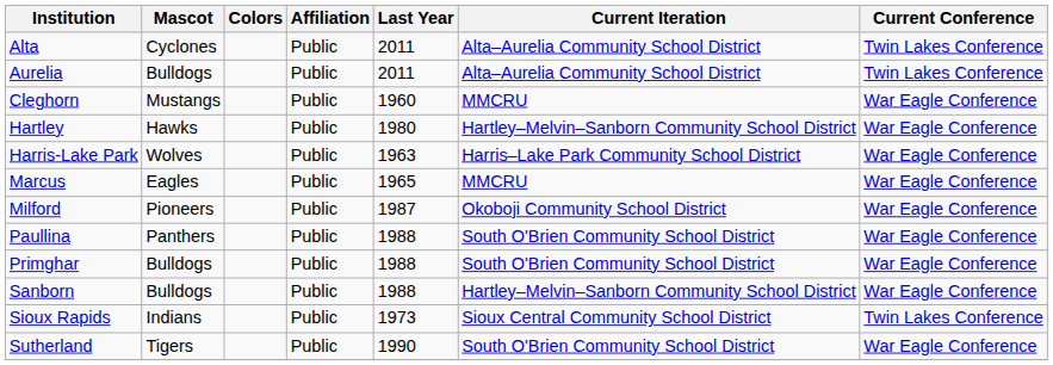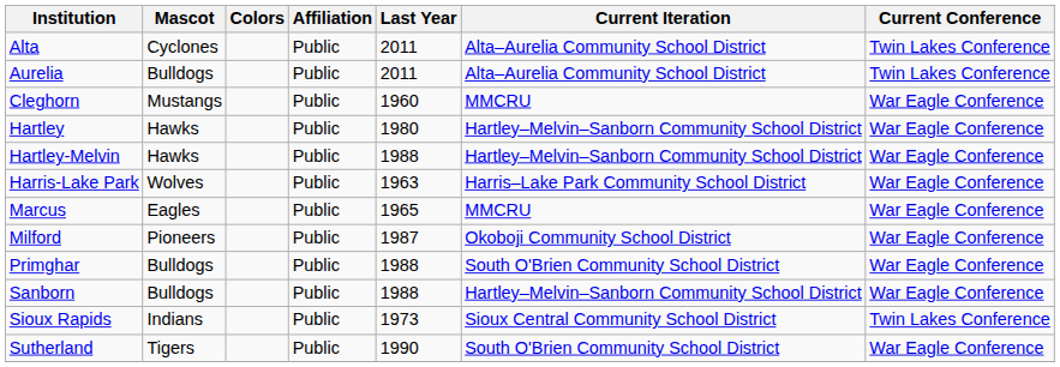 <table class="wikitable">
 <tr>
 <th>Institution</th>
 <th>Mascot</th>
 <th>Colors</th>
 <th>Affiliation</th>
 <th>Last Year</th>
 <th>Current Iteration</th>
 <th>Current Conference</th>
 </tr>
 <tr>
 <td><a href='#'>Alta</a></td>
 <td>Cyclones</td>
 <td> </td>
 <td>Public</td>
 <td>2011</td>
 <td><a href='#'>Alta–Aurelia Community School District</a></td>
 <td><a href='#'>Twin Lakes Conference</a></td>
 </tr>
 <tr>
 <td><a href='#'>Aurelia</a></td>
 <td>Bulldogs</td>
 <td>  </td>
 <td>Public</td>
 <td>2011</td>
 <td><a href='#'>Alta–Aurelia Community School District</a></td>
 <td><a href='#'>Twin Lakes Conference</a></td>
 </tr>
 <tr>
 <td><a href='#'>Cleghorn</a></td>
 <td>Mustangs</td>
 <td> </td>
 <td>Public</td>
 <td>1960</td>
 <td><a href='#'>MMCRU</a></td>
 <td><a href='#'>War Eagle Conference</a></td>
 </tr>
 <tr>
 <td><a href='#'>Hartley</a></td>
 <td>Hawks</td>
 <td> </td>
 <td>Public</td>
 <td>1980</td>
 <td><a href='#'>Hartley–Melvin–Sanborn Community School District</a></td>
 <td><a href='#'>War Eagle Conference</a></td>
 </tr>
 <tr>
+<td><a href='#'>Hartley-Melvin</a></td>
+<td>Hawks</td>
+<td> </td>
+<td>Public</td>
+<td>1988</td>
+<td><a href='#'>Hartley–Melvin–Sanborn Community School District</a></td>
+<td><a href='#'>War Eagle Conference</a></td>
+</tr>
+<tr>
 <td><a href='#'>Harris-Lake Park</a></td>
 <td>Wolves</td>
 <td> </td>
 <td>Public</td>
 <td>1963</td>
 <td><a href='#'>Harris–Lake Park Community School District</a></td>
 <td><a href='#'>War Eagle Conference</a></td>
 </tr>
 <tr>
 <td><a href='#'>Marcus</a></td>
 <td>Eagles</td>
 <td> </td>
 <td>Public</td>
 <td>1965</td>
 <td><a href='#'>MMCRU</a></td>
 <td><a href='#'>War Eagle Conference</a></td>
 </tr>
 <tr>
 <td><a href='#'>Milford</a></td>
 <td>Pioneers</td>
 <td> </td>
 <td>Public</td>
 <td>1987</td>
 <td><a href='#'>Okoboji Community School District</a></td>
-<td><a href='#'>War Eagle Conference</a></td>
-</tr>
-<tr>
-<td><a href='#'>Paullina</a></td>
-<td>Panthers</td>
-<td> </td>
-<td>Public</td>
-<td>1988</td>
-<td><a href='#'>South O'Brien Community School District</a></td>
 <td><a href='#'>War Eagle Conference</a></td>
 </tr>
 <tr>
 <td><a href='#'>Primghar</a></td>
 <td>Bulldogs</td>
 <td> </td>
 <td>Public</td>
 <td>1988</td>
 <td><a href='#'>South O'Brien Community School District</a></td>
 <td><a href='#'>War Eagle Conference</a></td>
 </tr>
 <tr>
 <td><a href='#'>Sanborn</a></td>
 <td>Bulldogs</td>
 <td> </td>
 <td>Public</td>
 <td>1988</td>
 <td><a href='#'>Hartley–Melvin–Sanborn Community School District</a></td>
 <td><a href='#'>War Eagle Conference</a></td>
 </tr>
 <tr>
 <td><a href='#'>Sioux Rapids</a></td>
 <td>Indians</td>
 <td> </td>
 <td>Public</td>
 <td>1973</td>
 <td><a href='#'>Sioux Central Community School District</a></td>
 <td><a href='#'>Twin Lakes Conference</a></td>
 </tr>
 <tr>
 <td><a href='#'>Sutherland</a></td>
 <td>Tigers</td>
 <td> </td>
 <td>Public</td>
 <td>1990</td>
 <td><a href='#'>South O'Brien Community School District</a></td>
 <td><a href='#'>War Eagle Conference</a></td>
 </tr>
 <tr>
 </tr>
 </table>
